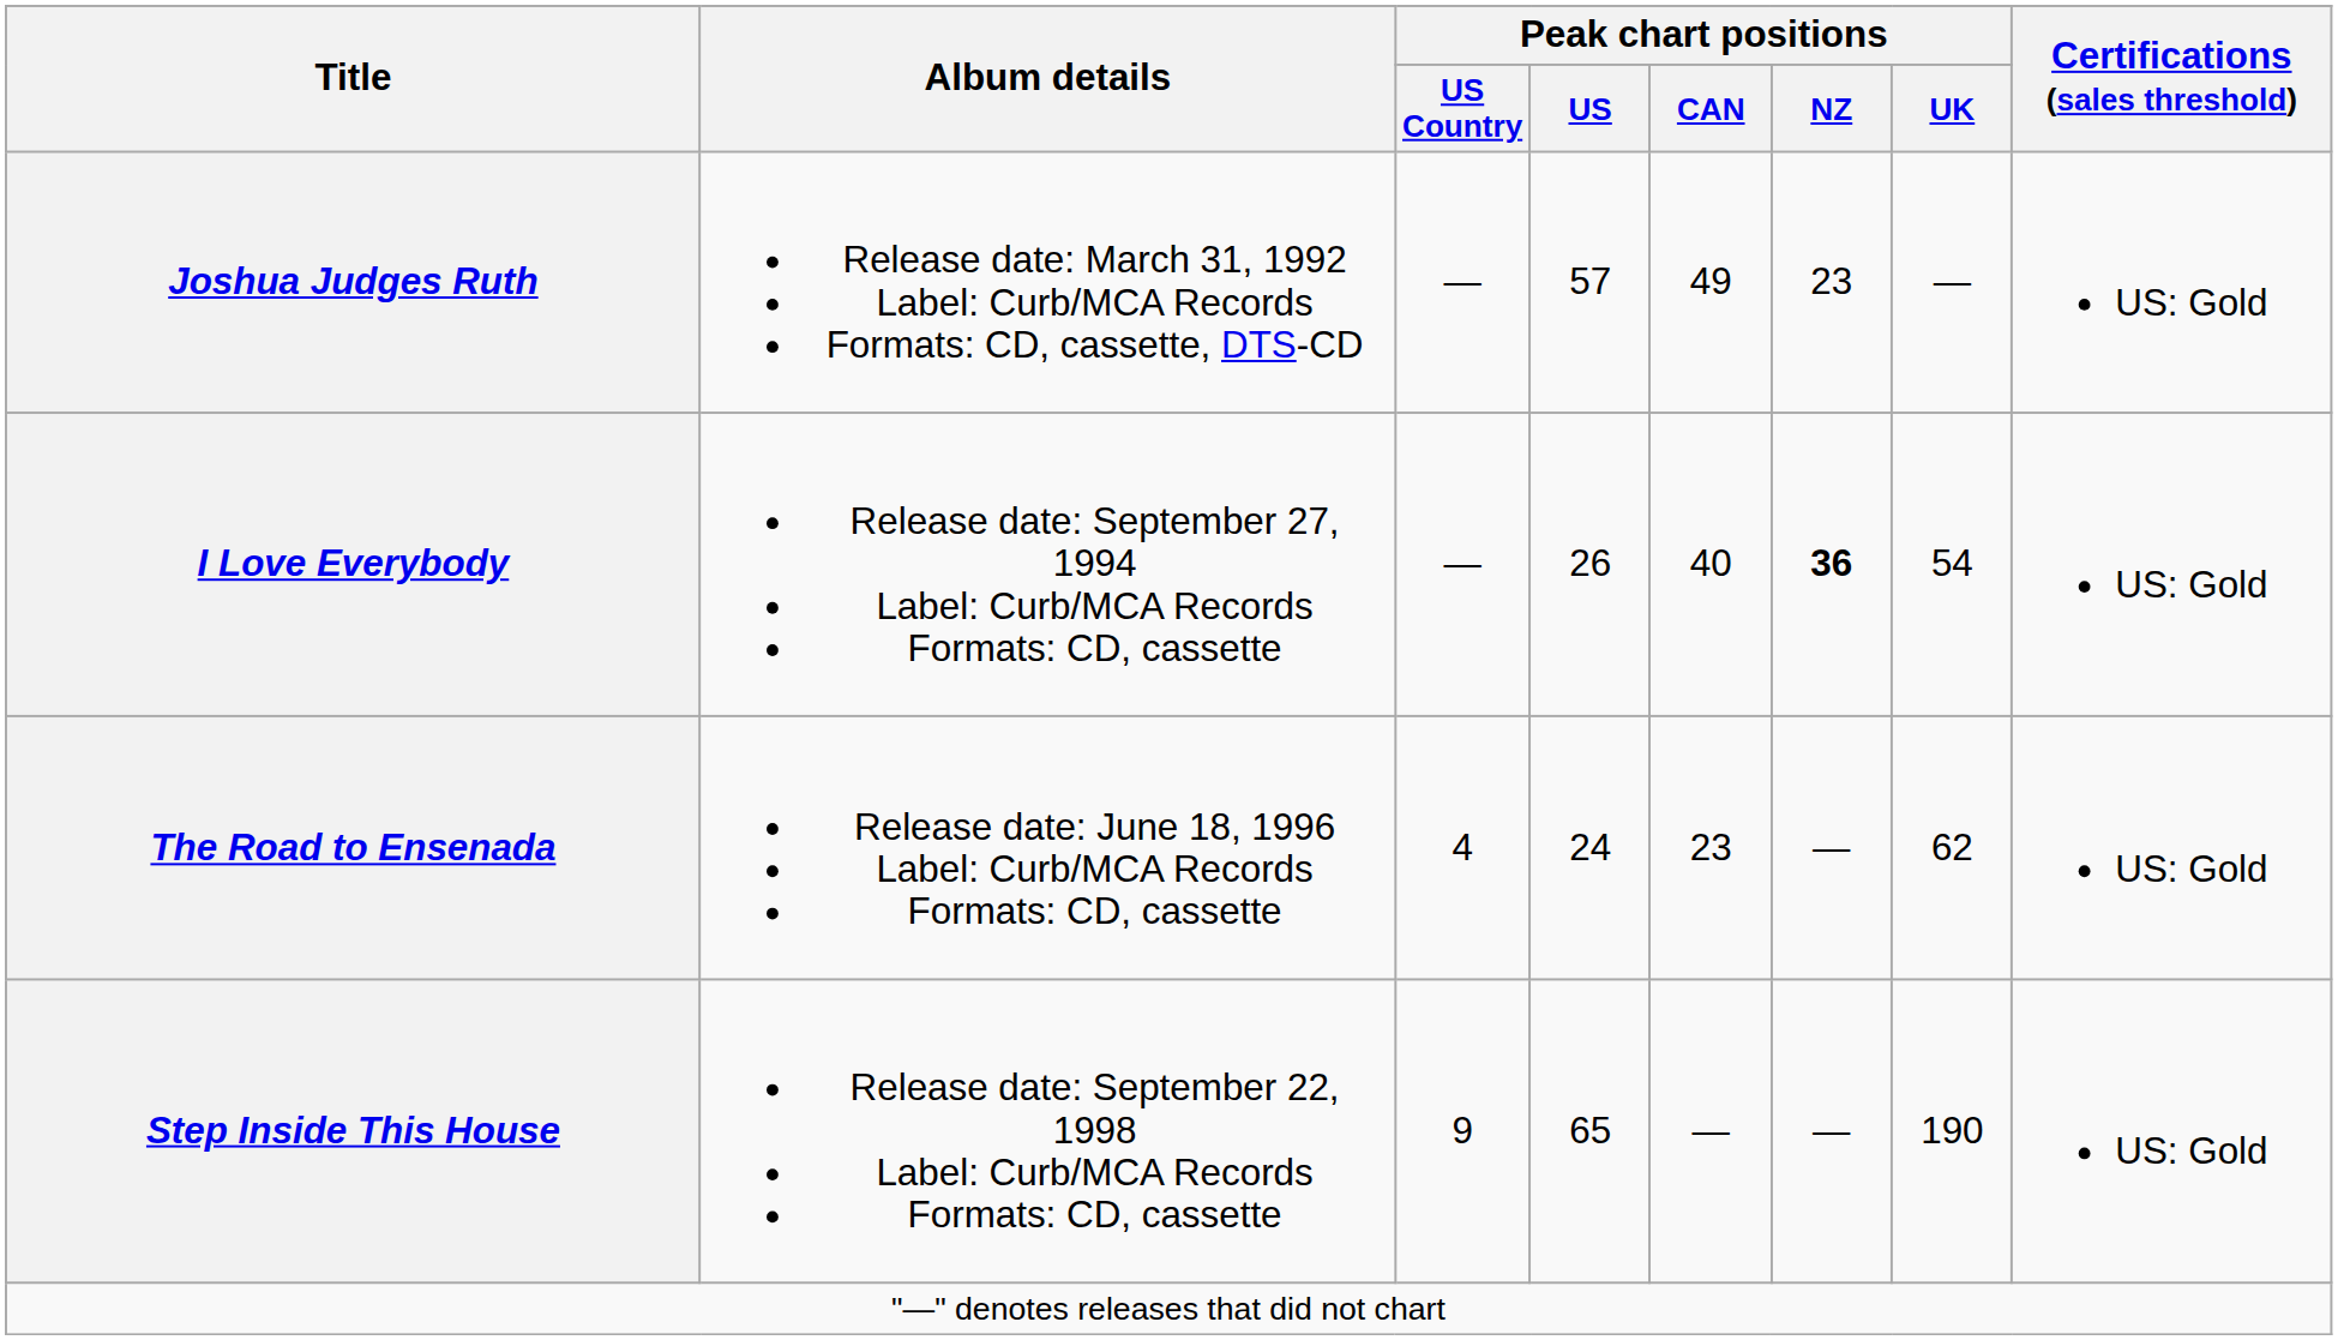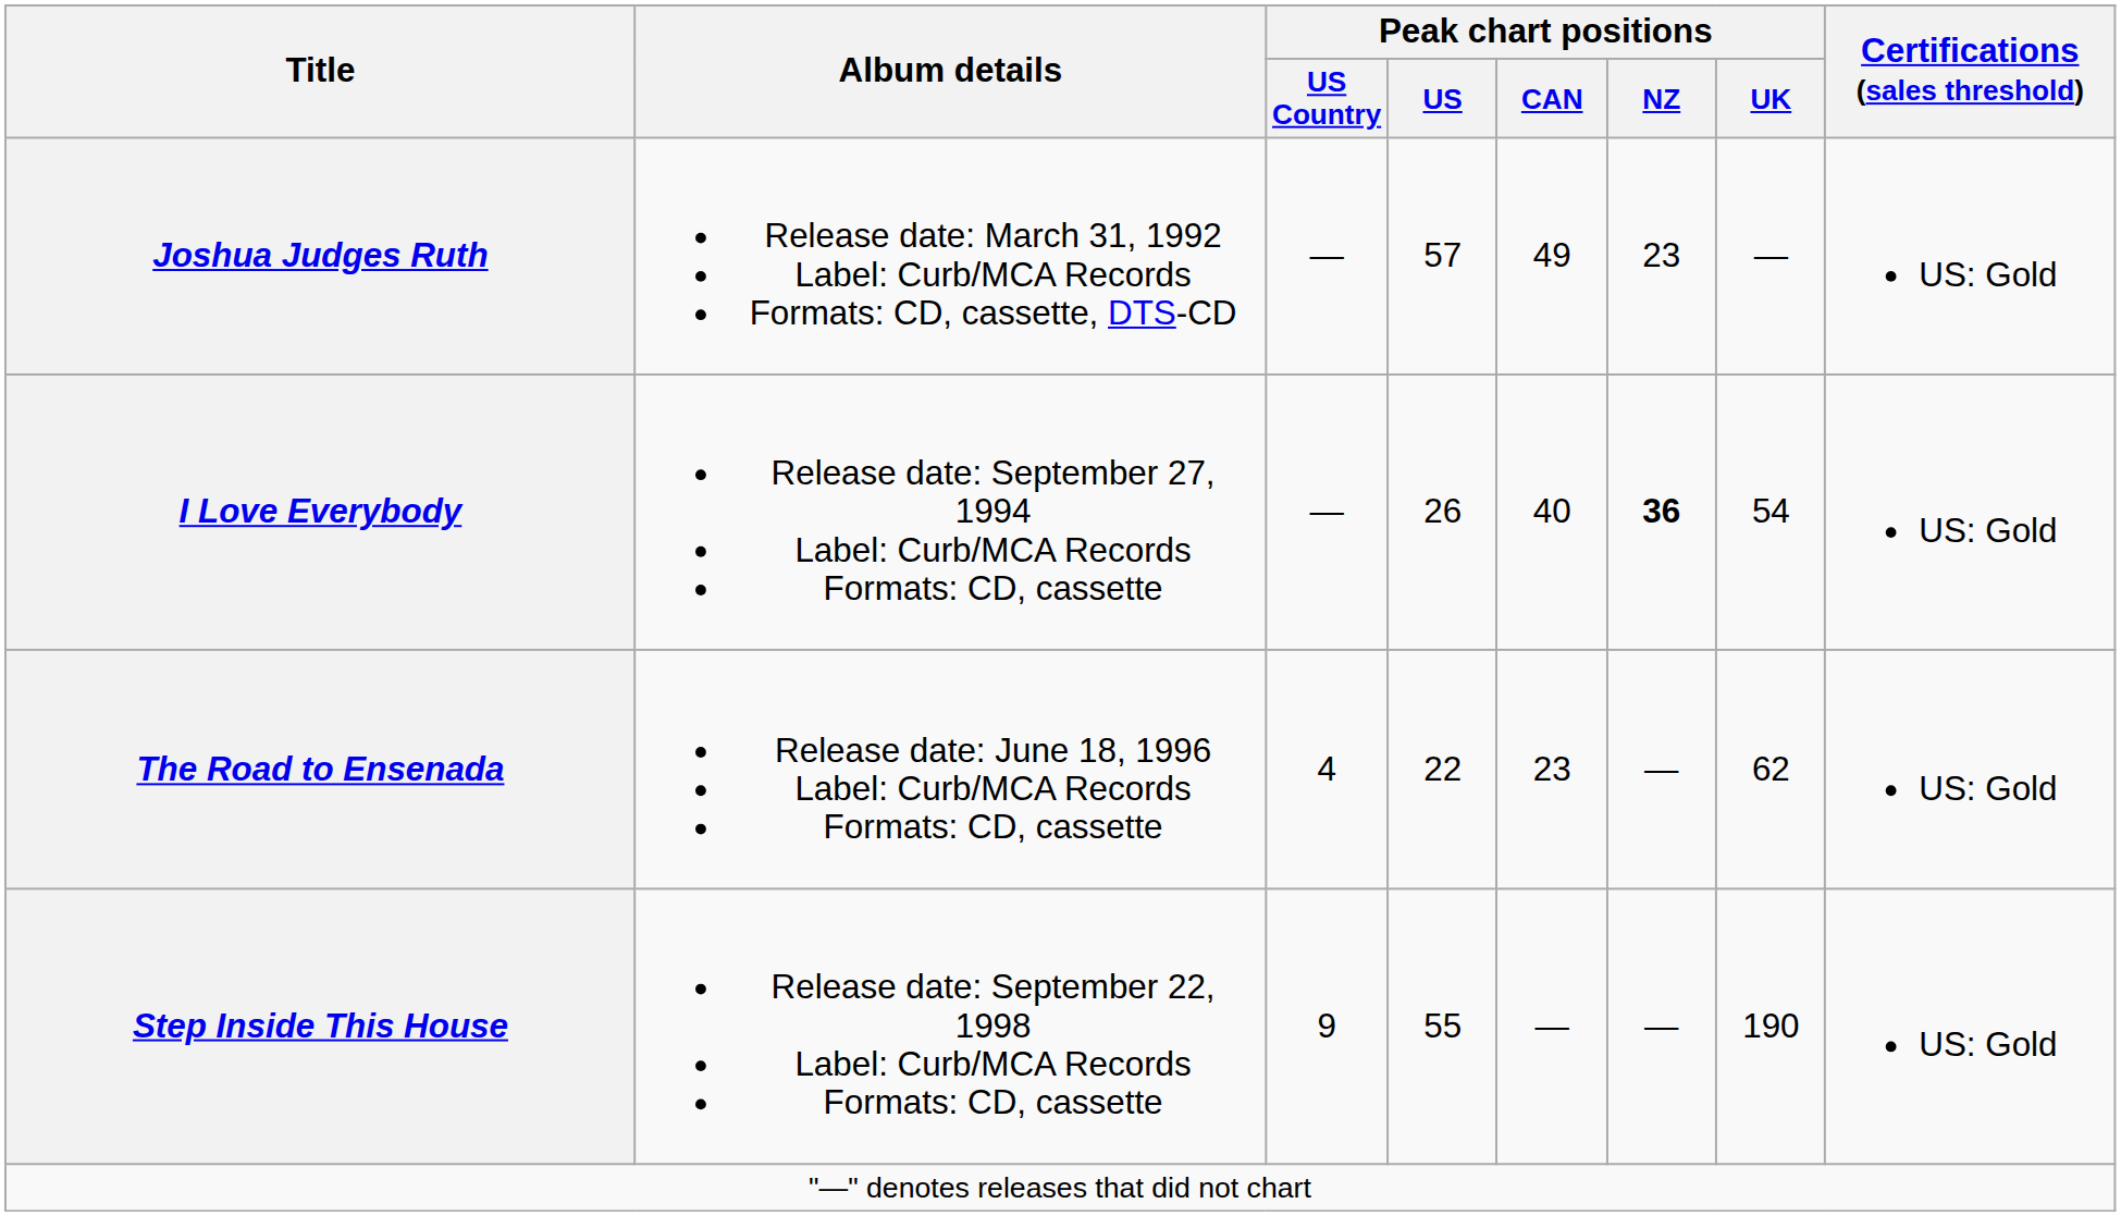 <table class="wikitable plainrowheaders" style="text-align:center;">
 <tr>
 <th rowspan="2" style="width:18em;">Title</th>
 <th rowspan="2" style="width:18em;">Album details</th>
 <th colspan="5">Peak chart positions</th>
 <th rowspan="2" style="width:8em;"><a href='#'>Certifications</a><br><small>(<a href='#'>sales threshold</a>)</small></th>
 </tr>
 <tr style="font-size:smaller;">
 <th width="45"><a href='#'>US Country</a><br></th>
 <th width="45"><a href='#'>US</a><br></th>
 <th width="45"><a href='#'>CAN</a><br></th>
 <th width="45"><a href='#'>NZ</a><br></th>
 <th width="45"><a href='#'>UK</a><br></th>
 </tr>
 <tr>
 <th scope="row"><em><a href='#'>Joshua Judges Ruth</a></em></th>
 <td><br><ul><li>Release date: March 31, 1992</li><li>Label: Curb/MCA Records</li><li>Formats: CD, cassette, <a href='#'>DTS</a>-CD</li></ul></td>
 <td>—</td>
 <td>57</td>
 <td>49</td>
 <td>23</td>
 <td>—</td>
 <td align="left"><br><ul><li>US: Gold</li></ul></td>
 </tr>
 <tr>
 <th scope="row"><em><a href='#'>I Love Everybody</a></em></th>
 <td><br><ul><li>Release date: September 27, 1994</li><li>Label: Curb/MCA Records</li><li>Formats: CD, cassette</li></ul></td>
 <td>—</td>
 <td>26</td>
 <td>40</td>
 <td><strong>36</strong></td>
 <td>54</td>
 <td align="left"><br><ul><li>US: Gold</li></ul></td>
 </tr>
 <tr>
 <th scope="row"><em><a href='#'>The Road to Ensenada</a></em></th>
 <td><br><ul><li>Release date: June 18, 1996</li><li>Label: Curb/MCA Records</li><li>Formats: CD, cassette</li></ul></td>
 <td>4</td>
-<td>24</td>
+<td>22</td>
 <td>23</td>
 <td>—</td>
 <td>62</td>
 <td align="left"><br><ul><li>US: Gold</li></ul></td>
 </tr>
 <tr>
 <th scope="row"><em><a href='#'>Step Inside This House</a></em></th>
 <td><br><ul><li>Release date: September 22, 1998</li><li>Label: Curb/MCA Records</li><li>Formats: CD, cassette</li></ul></td>
 <td>9</td>
-<td>65</td>
+<td>55</td>
 <td>—</td>
 <td>—</td>
 <td>190</td>
 <td align="left"><br><ul><li>US: Gold</li></ul></td>
 </tr>
 <tr>
 <td colspan="10" style="font-size:85%">"—" denotes releases that did not chart</td>
 </tr>
 </table>
